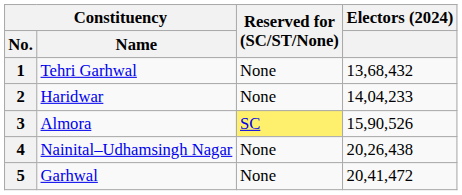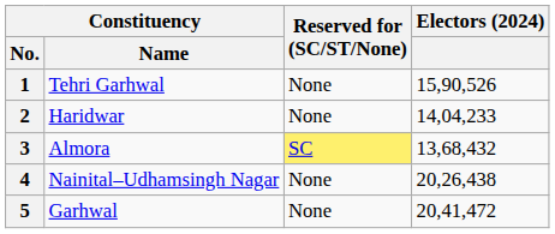 <table class="wikitable sortable">
 <tr>
 <th scope=colgroup colspan="2">Constituency</th>
 <th scope=col rowspan=2>Reserved for<br>(SC/ST/None)</th>
 <th>Electors (2024)</th>
 </tr>
 <tr>
 <th scope=col>No.</th>
 <th scope=col>Name</th>
 <th></th>
 </tr>
 <tr>
 <th scope=row>1</th>
 <td><a href='#'>Tehri Garhwal</a></td>
 <td>None</td>
-<td>13,68,432</td>
+<td>15,90,526</td>
 </tr>
 <tr>
 <th scope=row>2</th>
 <td><a href='#'>Haridwar</a></td>
 <td>None</td>
 <td>14,04,233</td>
 </tr>
 <tr>
 <th scope=row>3</th>
 <td><a href='#'>Almora</a></td>
 <td style="background:#fef06d;"><a href='#'>SC</a></td>
-<td>15,90,526</td>
+<td>13,68,432</td>
 </tr>
 <tr>
 <th scope=row>4</th>
 <td><a href='#'>Nainital–Udhamsingh Nagar</a></td>
 <td>None</td>
 <td>20,26,438</td>
 </tr>
 <tr>
 <th scope=row>5</th>
 <td><a href='#'>Garhwal</a></td>
 <td>None</td>
 <td>20,41,472</td>
 </tr>
 </table>
